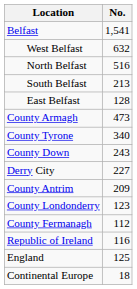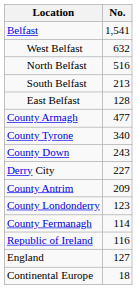 <table class="wikitable">
 <tr>
 <th scope="col">Location</th>
 <th scope="col">No.</th>
 </tr>
 <tr>
 <td><a href='#'>Belfast</a></td>
 <td style="text-align:right;">1,541</td>
 </tr>
 <tr>
 <td style="padding-left: 2em;">West Belfast</td>
 <td style="text-align:right;">632</td>
 </tr>
 <tr>
 <td style="padding-left: 2em;">North Belfast</td>
 <td style="text-align:right;">516</td>
 </tr>
 <tr>
 <td style="padding-left: 2em;">South Belfast</td>
 <td style="text-align:right;">213</td>
 </tr>
 <tr>
 <td style="padding-left: 2em;">East Belfast</td>
 <td style="text-align:right;">128</td>
 </tr>
 <tr>
 <td><a href='#'>County Armagh</a></td>
-<td style="text-align:right;">473</td>
+<td style="text-align:right;">477</td>
 </tr>
 <tr>
 <td><a href='#'>County Tyrone</a></td>
 <td style="text-align:right;">340</td>
 </tr>
 <tr>
 <td><a href='#'>County Down</a></td>
 <td style="text-align:right;">243</td>
 </tr>
 <tr>
 <td><a href='#'>Derry</a> City</td>
 <td style="text-align:right;">227</td>
 </tr>
 <tr>
 <td><a href='#'>County Antrim</a></td>
 <td style="text-align:right;">209</td>
 </tr>
 <tr>
 <td><a href='#'>County Londonderry</a></td>
 <td style="text-align:right;">123</td>
 </tr>
 <tr>
 <td><a href='#'>County Fermanagh</a></td>
-<td style="text-align:right;">112</td>
+<td style="text-align:right;">114</td>
 </tr>
 <tr>
 <td><a href='#'>Republic of Ireland</a></td>
 <td style="text-align:right;">116</td>
 </tr>
 <tr>
 <td>England</td>
-<td style="text-align:right;">125</td>
+<td style="text-align:right;">127</td>
 </tr>
 <tr>
 <td>Continental Europe</td>
 <td style="text-align:right;">18</td>
 </tr>
 </table>
